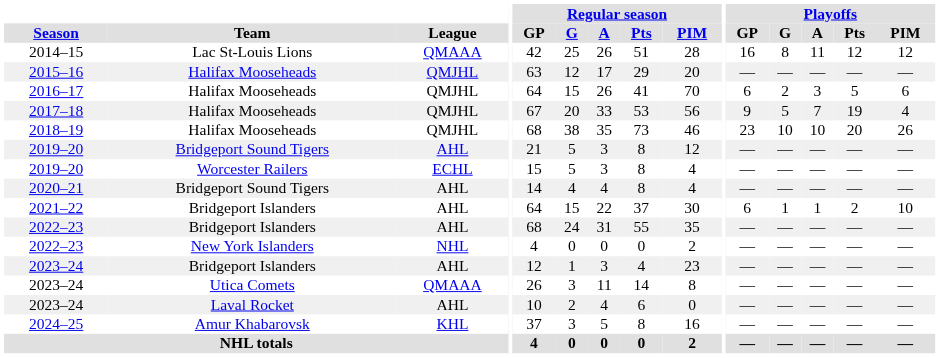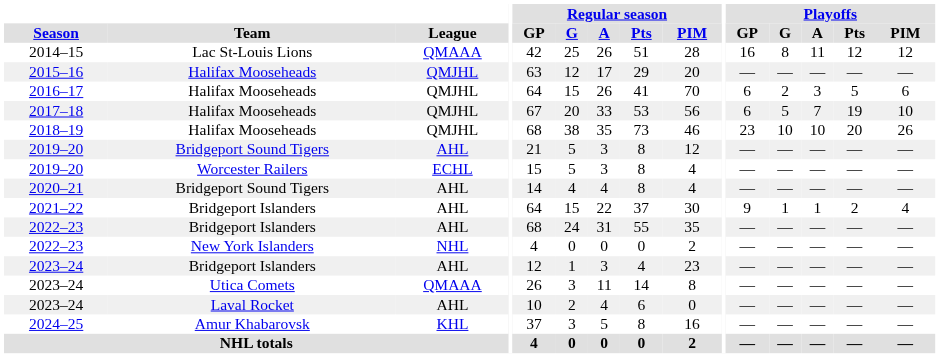 <table border="0" cellpadding="1" cellspacing="0" style="text-align:center; width:60em;">
 <tr bgcolor="#e0e0e0">
 <th colspan="3" bgcolor="#ffffff"></th>
 <th rowspan="99" bgcolor="#ffffff"></th>
 <th colspan="5"><a href='#'>Regular season</a></th>
 <th rowspan="99" bgcolor="#ffffff"></th>
 <th colspan="5"><a href='#'>Playoffs</a></th>
 </tr>
 <tr bgcolor="#e0e0e0">
 <th><a href='#'>Season</a></th>
 <th>Team</th>
 <th>League</th>
 <th>GP</th>
 <th><a href='#'>G</a></th>
 <th><a href='#'>A</a></th>
 <th><a href='#'>Pts</a></th>
 <th><a href='#'>PIM</a></th>
 <th>GP</th>
 <th>G</th>
 <th>A</th>
 <th>Pts</th>
 <th>PIM</th>
 </tr>
 <tr>
 <td>2014–15</td>
 <td>Lac St-Louis Lions</td>
 <td><a href='#'>QMAAA</a></td>
 <td>42</td>
 <td>25</td>
 <td>26</td>
 <td>51</td>
 <td>28</td>
 <td>16</td>
 <td>8</td>
 <td>11</td>
 <td>12</td>
 <td>12</td>
 </tr>
 <tr bgcolor="#f0f0f0">
 <td><a href='#'>2015–16</a></td>
 <td><a href='#'>Halifax Mooseheads</a></td>
 <td><a href='#'>QMJHL</a></td>
 <td>63</td>
 <td>12</td>
 <td>17</td>
 <td>29</td>
 <td>20</td>
 <td>—</td>
 <td>—</td>
 <td>—</td>
 <td>—</td>
 <td>—</td>
 </tr>
 <tr>
 <td><a href='#'>2016–17</a></td>
 <td>Halifax Mooseheads</td>
 <td>QMJHL</td>
 <td>64</td>
 <td>15</td>
 <td>26</td>
 <td>41</td>
 <td>70</td>
 <td>6</td>
 <td>2</td>
 <td>3</td>
 <td>5</td>
 <td>6</td>
 </tr>
 <tr bgcolor="#f0f0f0">
 <td><a href='#'>2017–18</a></td>
 <td>Halifax Mooseheads</td>
 <td>QMJHL</td>
 <td>67</td>
 <td>20</td>
 <td>33</td>
 <td>53</td>
 <td>56</td>
-<td>9</td>
+<td>6</td>
 <td>5</td>
 <td>7</td>
 <td>19</td>
-<td>4</td>
+<td>10</td>
 </tr>
 <tr>
 <td><a href='#'>2018–19</a></td>
 <td>Halifax Mooseheads</td>
 <td>QMJHL</td>
 <td>68</td>
 <td>38</td>
 <td>35</td>
 <td>73</td>
 <td>46</td>
 <td>23</td>
 <td>10</td>
 <td>10</td>
 <td>20</td>
 <td>26</td>
 </tr>
 <tr bgcolor="#f0f0f0">
 <td><a href='#'>2019–20</a></td>
 <td><a href='#'>Bridgeport Sound Tigers</a></td>
 <td><a href='#'>AHL</a></td>
 <td>21</td>
 <td>5</td>
 <td>3</td>
 <td>8</td>
 <td>12</td>
 <td>—</td>
 <td>—</td>
 <td>—</td>
 <td>—</td>
 <td>—</td>
 </tr>
 <tr>
 <td><a href='#'>2019–20</a></td>
 <td><a href='#'>Worcester Railers</a></td>
 <td><a href='#'>ECHL</a></td>
 <td>15</td>
 <td>5</td>
 <td>3</td>
 <td>8</td>
 <td>4</td>
 <td>—</td>
 <td>—</td>
 <td>—</td>
 <td>—</td>
 <td>—</td>
 </tr>
 <tr bgcolor="#f0f0f0">
 <td><a href='#'>2020–21</a></td>
 <td>Bridgeport Sound Tigers</td>
 <td>AHL</td>
 <td>14</td>
 <td>4</td>
 <td>4</td>
 <td>8</td>
 <td>4</td>
 <td>—</td>
 <td>—</td>
 <td>—</td>
 <td>—</td>
 <td>—</td>
 </tr>
 <tr>
 <td><a href='#'>2021–22</a></td>
 <td>Bridgeport Islanders</td>
 <td>AHL</td>
 <td>64</td>
 <td>15</td>
 <td>22</td>
 <td>37</td>
 <td>30</td>
-<td>6</td>
+<td>9</td>
 <td>1</td>
 <td>1</td>
 <td>2</td>
-<td>10</td>
+<td>4</td>
 </tr>
 <tr bgcolor="#f0f0f0">
 <td><a href='#'>2022–23</a></td>
 <td>Bridgeport Islanders</td>
 <td>AHL</td>
 <td>68</td>
 <td>24</td>
 <td>31</td>
 <td>55</td>
 <td>35</td>
 <td>—</td>
 <td>—</td>
 <td>—</td>
 <td>—</td>
 <td>—</td>
 </tr>
 <tr>
 <td><a href='#'>2022–23</a></td>
 <td><a href='#'>New York Islanders</a></td>
 <td><a href='#'>NHL</a></td>
 <td>4</td>
 <td>0</td>
 <td>0</td>
 <td>0</td>
 <td>2</td>
 <td>—</td>
 <td>—</td>
 <td>—</td>
 <td>—</td>
 <td>—</td>
 </tr>
 <tr bgcolor="#f0f0f0">
 <td><a href='#'>2023–24</a></td>
 <td>Bridgeport Islanders</td>
 <td>AHL</td>
 <td>12</td>
 <td>1</td>
 <td>3</td>
 <td>4</td>
 <td>23</td>
 <td>—</td>
 <td>—</td>
 <td>—</td>
 <td>—</td>
 <td>—</td>
 </tr>
 <tr>
 <td>2023–24</td>
 <td><a href='#'>Utica Comets</a></td>
 <td><a href='#'>QMAAA</a></td>
 <td>26</td>
 <td>3</td>
 <td>11</td>
 <td>14</td>
 <td>8</td>
 <td>—</td>
 <td>—</td>
 <td>—</td>
 <td>—</td>
 <td>—</td>
 </tr>
 <tr bgcolor="#f0f0f0">
 <td>2023–24</td>
 <td><a href='#'>Laval Rocket</a></td>
 <td>AHL</td>
 <td>10</td>
 <td>2</td>
 <td>4</td>
 <td>6</td>
 <td>0</td>
 <td>—</td>
 <td>—</td>
 <td>—</td>
 <td>—</td>
 <td>—</td>
 </tr>
 <tr>
 <td><a href='#'>2024–25</a></td>
 <td><a href='#'>Amur Khabarovsk</a></td>
 <td><a href='#'>KHL</a></td>
 <td>37</td>
 <td>3</td>
 <td>5</td>
 <td>8</td>
 <td>16</td>
 <td>—</td>
 <td>—</td>
 <td>—</td>
 <td>—</td>
 <td>—</td>
 </tr>
 <tr bgcolor="#e0e0e0">
 <th colspan="3">NHL totals</th>
 <th>4</th>
 <th>0</th>
 <th>0</th>
 <th>0</th>
 <th>2</th>
 <th>—</th>
 <th>—</th>
 <th>—</th>
 <th>—</th>
 <th>—</th>
 </tr>
 </table>
